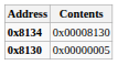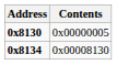 <table class="wikitable" style="padding-left: 2em;">
 <tr>
 <th>Address</th>
 <th>Contents</th>
 </tr>
 <tr>
+<td><strong>0x8130</strong></td>
+<td>0x00000005</td>
+</tr>
+<tr>
 <td><strong>0x8134</strong></td>
 <td>0x00008130</td>
 </tr>
-<tr>
-<td><strong>0x8130</strong></td>
-<td>0x00000005</td>
-</tr>
 </table>
